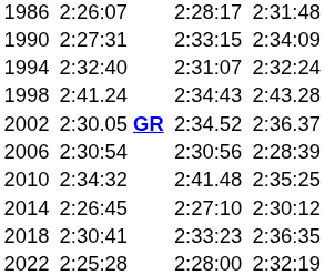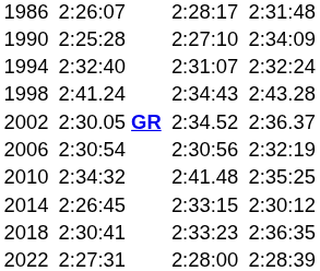 <table>
 <tr>
 <td>1986</td>
 <td></td>
 <td>2:26:07</td>
 <td></td>
 <td>2:28:17</td>
 <td></td>
 <td>2:31:48</td>
 </tr>
 <tr>
 <td>1990</td>
 <td></td>
-<td>2:27:31</td>
+<td>2:25:28</td>
 <td></td>
-<td>2:33:15</td>
+<td>2:27:10</td>
 <td></td>
 <td>2:34:09</td>
 </tr>
 <tr>
 <td>1994</td>
 <td></td>
 <td>2:32:40</td>
 <td></td>
 <td>2:31:07</td>
 <td></td>
 <td>2:32:24</td>
 </tr>
 <tr>
 <td>1998</td>
 <td></td>
 <td>2:41.24</td>
 <td></td>
 <td>2:34:43</td>
 <td></td>
 <td>2:43.28</td>
 </tr>
 <tr>
 <td>2002<br></td>
 <td></td>
 <td>2:30.05 <strong><a href='#'>GR</a></strong></td>
 <td></td>
 <td>2:34.52</td>
 <td></td>
 <td>2:36.37</td>
 </tr>
 <tr>
 <td>2006<br></td>
 <td></td>
 <td>2:30:54</td>
 <td></td>
 <td>2:30:56</td>
 <td></td>
-<td>2:28:39</td>
+<td>2:32:19</td>
 </tr>
 <tr>
 <td>2010<br></td>
 <td></td>
 <td>2:34:32</td>
 <td></td>
 <td>2:41.48</td>
 <td></td>
 <td>2:35:25</td>
 </tr>
 <tr>
 <td>2014<br></td>
 <td></td>
 <td>2:26:45</td>
 <td></td>
-<td>2:27:10</td>
+<td>2:33:15</td>
 <td></td>
 <td>2:30:12</td>
 </tr>
 <tr>
 <td>2018<br></td>
 <td></td>
 <td>2:30:41</td>
 <td></td>
 <td>2:33:23</td>
 <td></td>
 <td>2:36:35</td>
 </tr>
 <tr>
 <td>2022<br></td>
 <td></td>
-<td>2:25:28</td>
+<td>2:27:31</td>
 <td></td>
 <td>2:28:00</td>
 <td></td>
-<td>2:32:19</td>
+<td>2:28:39</td>
 </tr>
 </table>
